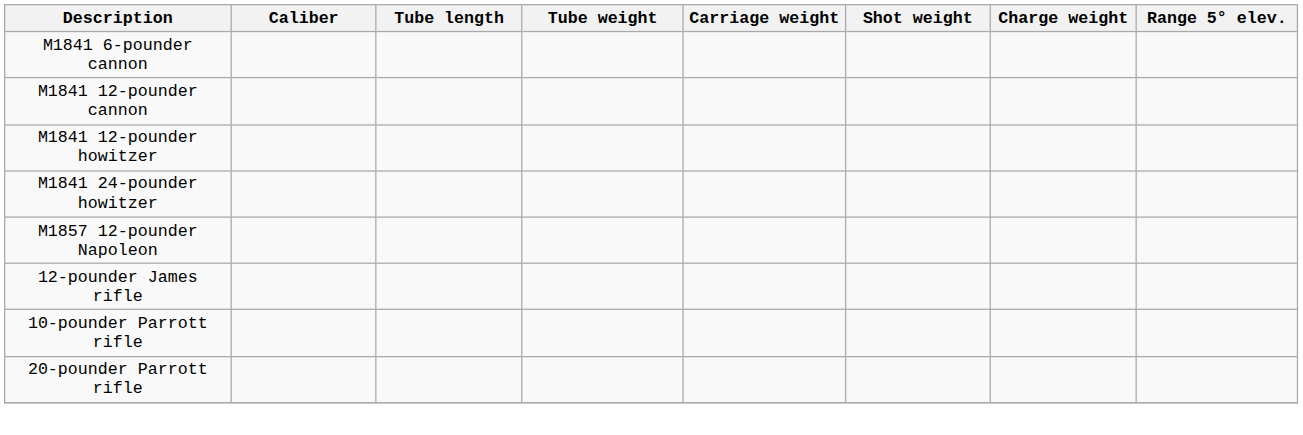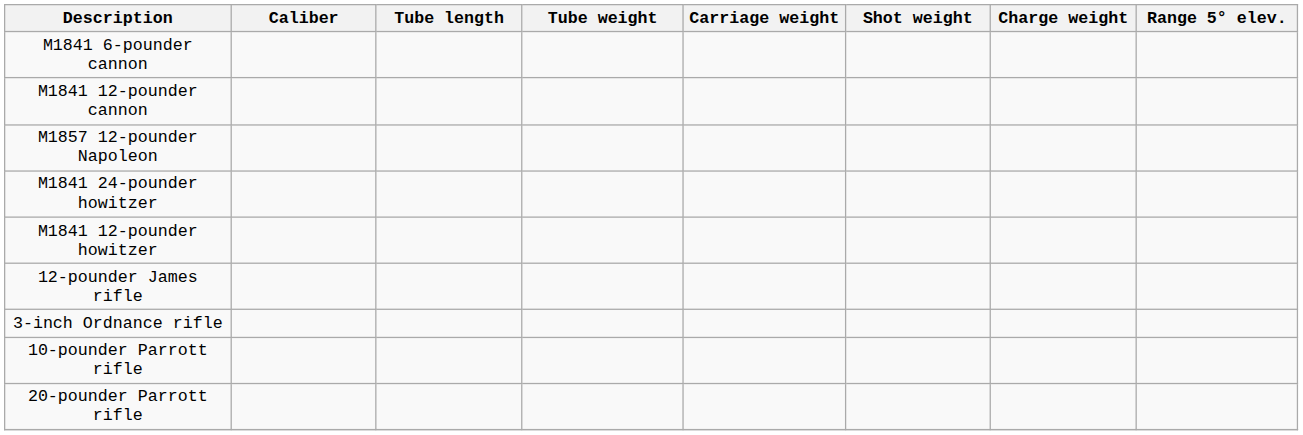 <table class="wikitable" style="text-align:center; width:80%;">
 <tr>
 <th width=14%>Description</th>
 <th width=9%>Caliber</th>
 <th width=9%>Tube length</th>
 <th width=10%>Tube weight</th>
 <th width=10%>Carriage weight</th>
 <th width=9%>Shot weight</th>
 <th width=9%>Charge weight</th>
 <th width=10%>Range 5° elev.</th>
 </tr>
 <tr>
 <td rowspan=1>M1841 6-pounder cannon</td>
 <td></td>
 <td></td>
 <td></td>
 <td></td>
 <td></td>
 <td></td>
 <td></td>
 </tr>
 <tr>
 <td rowspan=1>M1841 12-pounder cannon</td>
 <td></td>
 <td></td>
 <td></td>
 <td></td>
 <td></td>
 <td></td>
 <td></td>
 </tr>
 <tr>
-<td rowspan=1>M1841 12-pounder howitzer</td>
+<td rowspan=1>M1857 12-pounder Napoleon</td>
 <td></td>
 <td></td>
 <td></td>
 <td></td>
 <td></td>
 <td></td>
 <td></td>
 </tr>
 <tr>
 <td rowspan=1>M1841 24-pounder howitzer</td>
 <td></td>
 <td></td>
 <td></td>
 <td></td>
 <td></td>
 <td></td>
 <td></td>
 </tr>
 <tr>
-<td rowspan=1>M1857 12-pounder Napoleon</td>
+<td rowspan=1>M1841 12-pounder howitzer</td>
 <td></td>
 <td></td>
 <td></td>
 <td></td>
 <td></td>
 <td></td>
 <td></td>
 </tr>
 <tr>
 <td rowspan=1>12-pounder James rifle</td>
+<td></td>
+<td></td>
+<td></td>
+<td></td>
+<td></td>
+<td></td>
+<td></td>
+</tr>
+<tr>
+<td rowspan=1>3-inch Ordnance rifle</td>
 <td></td>
 <td></td>
 <td></td>
 <td></td>
 <td></td>
 <td></td>
 <td></td>
 </tr>
 <tr>
 <td rowspan=1>10-pounder Parrott rifle</td>
 <td></td>
 <td></td>
 <td></td>
 <td></td>
 <td></td>
 <td></td>
 <td></td>
 </tr>
 <tr>
 <td rowspan=1>20-pounder Parrott rifle</td>
 <td></td>
 <td></td>
 <td></td>
 <td></td>
 <td></td>
 <td></td>
 <td></td>
 </tr>
 <tr>
 </tr>
 </table>
